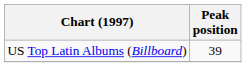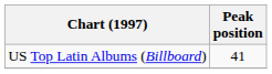 <table class="wikitable">
 <tr>
 <th align="center">Chart (1997)</th>
 <th align="center">Peak<br>position</th>
 </tr>
 <tr>
 <td align="left">US <a href='#'>Top Latin Albums</a> (<em><a href='#'>Billboard</a></em>)</td>
-<td align="center">39</td>
+<td align="center">41</td>
 </tr>
 <tr>
 </tr>
 </table>
